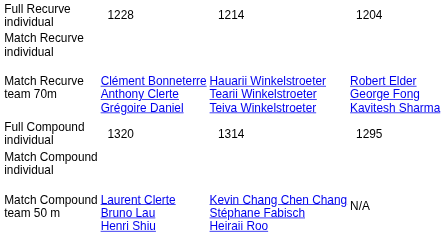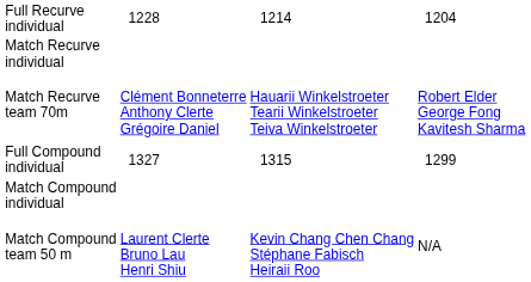 <table>
 <tr>
 <td>Full Recurve<br>individual </td>
 <td></td>
 <td>1228</td>
 <td></td>
 <td>1214</td>
 <td style="padding-right:0px;"></td>
 <td>1204</td>
 </tr>
 <tr>
 <td>Match Recurve<br>individual </td>
 <td colspan=2 style="padding-right:0px;"></td>
 <td colspan=2> </td>
 <td colspan=2></td>
 </tr>
 <tr>
 <td>Match Recurve<br>team 70m </td>
 <td colspan=2 valign=top> <br><a href='#'>Clément Bonneterre</a><br><a href='#'>Anthony Clerte</a><br><a href='#'>Grégoire Daniel</a></td>
 <td colspan=2 valign=top> <br><a href='#'>Hauarii Winkelstroeter</a><br><a href='#'>Tearii Winkelstroeter</a><br><a href='#'>Teiva Winkelstroeter</a></td>
 <td colspan=2 valign=top> <br><a href='#'>Robert Elder</a><br><a href='#'>George Fong</a><br><a href='#'>Kavitesh Sharma</a></td>
 </tr>
 <tr>
 <td colspan=100%></td>
 </tr>
 <tr>
 <td>Full Compound <br>individual </td>
 <td></td>
-<td>1320</td>
+<td>1327</td>
 <td style="padding-right:0px;"></td>
-<td>1314</td>
+<td>1315</td>
 <td></td>
-<td>1295</td>
+<td>1299</td>
 </tr>
 <tr>
 <td>Match Compound<br>individual </td>
 <td colspan=2></td>
 <td colspan=2> </td>
 <td colspan=2></td>
 </tr>
 <tr>
 <td>Match Compound<br>team 50 m </td>
 <td colspan=2 valign=top> <br><a href='#'>Laurent Clerte</a> <br><a href='#'>Bruno Lau</a><br><a href='#'>Henri Shiu</a></td>
 <td colspan=2 valign=top> <br><a href='#'>Kevin Chang Chen Chang</a><br><a href='#'>Stéphane Fabisch</a><br><a href='#'>Heiraii Roo</a></td>
 <td colspan=2>N/A</td>
 </tr>
 </table>
